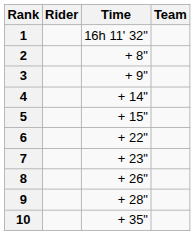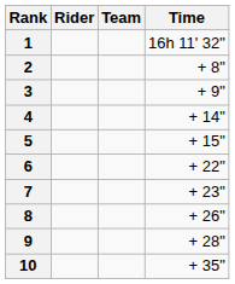 <table class="wikitable" margin-bottom:0;">
 <tr>
 <th scope="col">Rank</th>
 <th scope="col">Rider</th>
+<th scope="col">Team</th>
 <th scope="col">Time</th>
-<th scope="col">Team</th>
 </tr>
 <tr>
 <th scope="row">1</th>
 <td> </td>
+<td></td>
 <td align="right">16h 11' 32"</td>
-<td></td>
 </tr>
 <tr>
 <th scope="row">2</th>
 <td></td>
+<td></td>
 <td align="right">+ 8"</td>
-<td></td>
 </tr>
 <tr>
 <th scope="row">3</th>
 <td></td>
+<td></td>
 <td align="right">+ 9"</td>
-<td></td>
 </tr>
 <tr>
 <th scope="row">4</th>
 <td> </td>
+<td></td>
 <td align="right">+ 14"</td>
-<td></td>
 </tr>
 <tr>
 <th scope="row">5</th>
 <td></td>
+<td></td>
 <td align="right">+ 15"</td>
-<td></td>
 </tr>
 <tr>
 <th scope="row">6</th>
 <td></td>
+<td></td>
 <td align="right">+ 22"</td>
-<td></td>
 </tr>
 <tr>
 <th scope="row">7</th>
 <td></td>
+<td></td>
 <td align="right">+ 23"</td>
-<td></td>
 </tr>
 <tr>
 <th scope="row">8</th>
 <td></td>
+<td></td>
 <td align="right">+ 26"</td>
-<td></td>
 </tr>
 <tr>
 <th scope="row">9</th>
 <td></td>
+<td></td>
 <td align="right">+ 28"</td>
-<td></td>
 </tr>
 <tr>
 <th scope="row">10</th>
 <td></td>
+<td></td>
 <td align="right">+ 35"</td>
-<td></td>
 </tr>
 </table>
